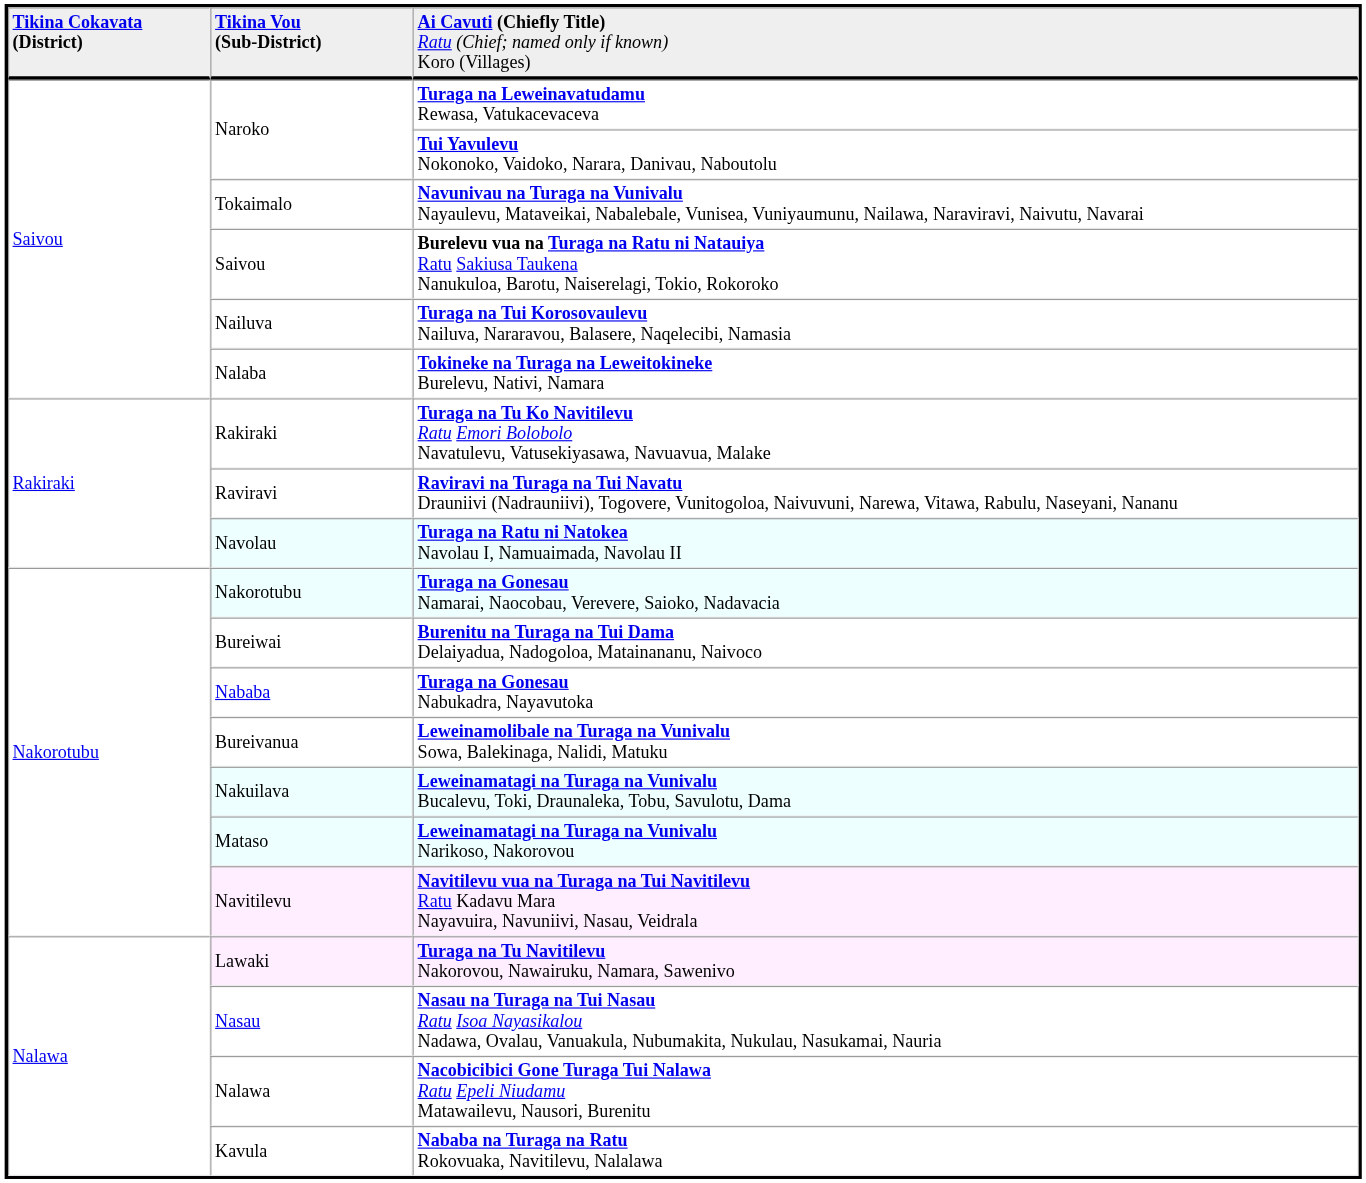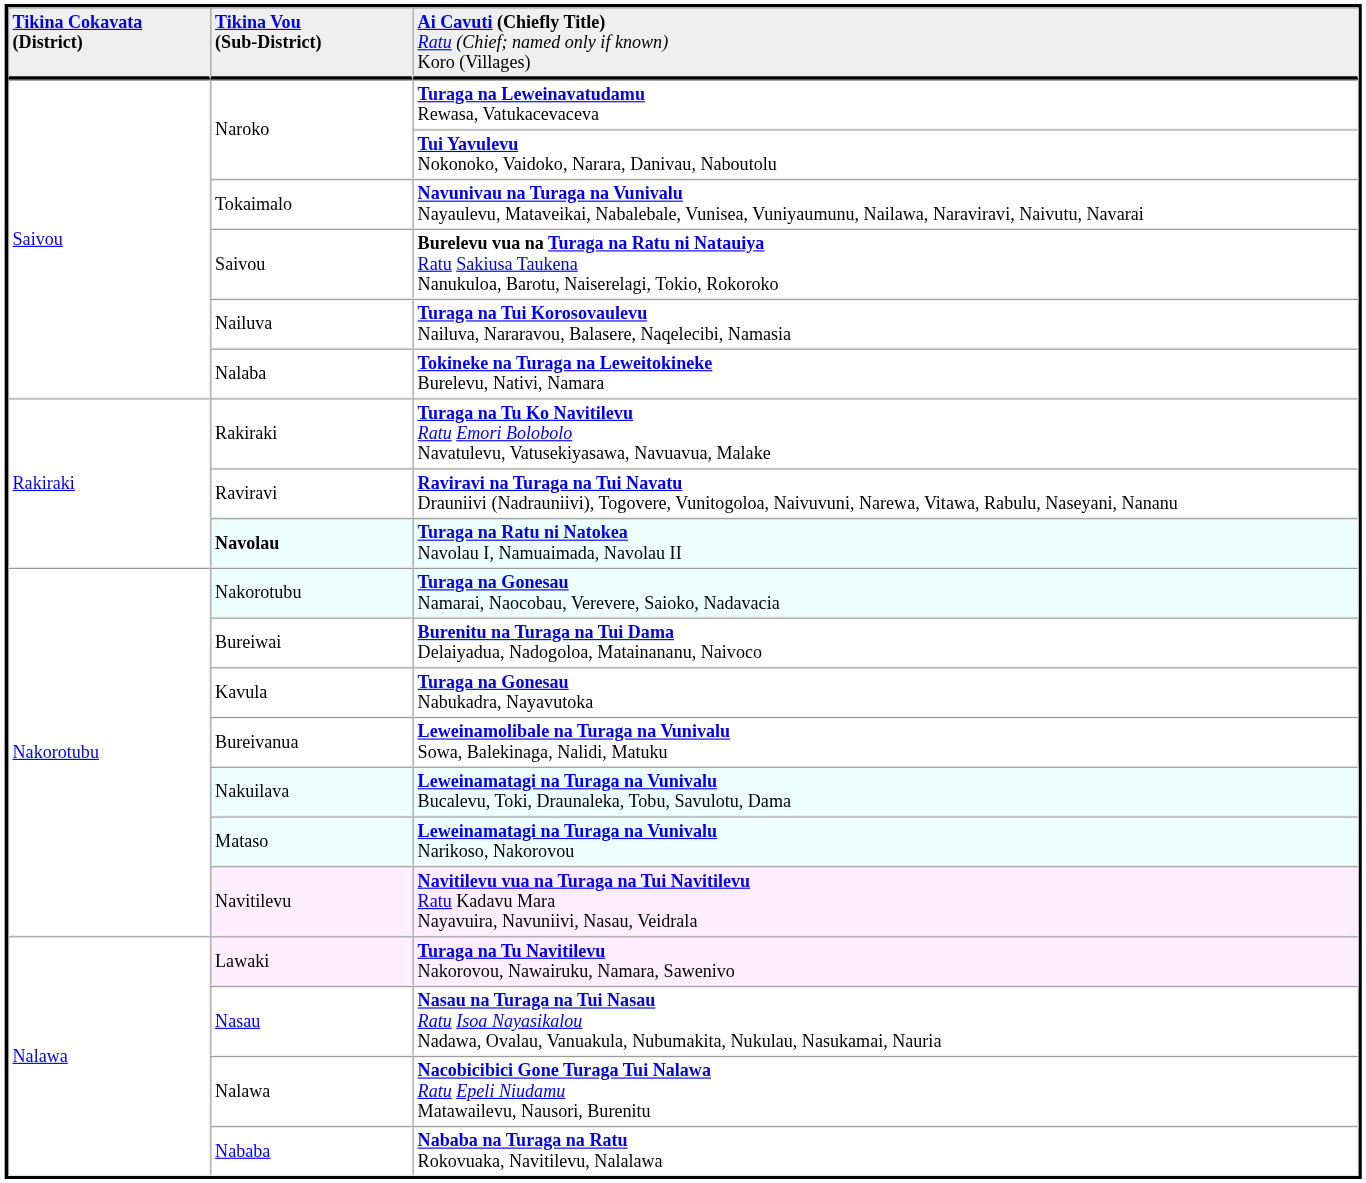 <table table width="95%" border="1" align="center" cellpadding=3 cellspacing=0 style="margin:5px; border:3px solid;">
 <tr>
 <td valign="top" td width="15%" style="border-bottom:3px solid; background:#efefef;"><strong><a href='#'>Tikina Cokavata</a><br>(District)</strong></td>
 <td valign="top" td width="15%" style="border-bottom:3px solid; background:#efefef;"><strong><a href='#'>Tikina Vou</a><br>(Sub-District)</strong></td>
 <td valign="top" td width="70%" style="border-bottom:3px solid; background:#efefef;"><strong><a href='#'>Ai Cavuti</a> (Chiefly Title)</strong><br><em><a href='#'>Ratu</a> (Chief; named only if known)</em><br>Koro (Villages)</td>
 </tr>
 <tr>
 <td rowspan=6><a href='#'>Saivou</a></td>
 <td rowspan=2>Naroko</td>
 <td><strong><a href='#'>Turaga na Leweinavatudamu</a></strong><br>Rewasa, Vatukacevaceva</td>
 </tr>
 <tr>
 <td><strong><a href='#'>Tui Yavulevu</a></strong><br>Nokonoko, Vaidoko, Narara, Danivau, Naboutolu</td>
 </tr>
 <tr>
 <td>Tokaimalo</td>
 <td><strong><a href='#'>Navunivau na Turaga na Vunivalu</a></strong><br>Nayaulevu, Mataveikai, Nabalebale, Vunisea, Vuniyaumunu, Nailawa, Naraviravi, Naivutu, Navarai</td>
 </tr>
 <tr>
 <td>Saivou</td>
 <td><strong>Burelevu vua na <a href='#'>Turaga na Ratu ni Natauiya</a></strong><br><a href='#'>Ratu</a> <a href='#'>Sakiusa Taukena</a><br>Nanukuloa, Barotu, Naiserelagi, Tokio, Rokoroko</td>
 </tr>
 <tr>
 <td>Nailuva</td>
 <td><strong><a href='#'>Turaga na Tui Korosovaulevu</a></strong><br>Nailuva, Nararavou, Balasere, Naqelecibi, Namasia</td>
 </tr>
 <tr>
 <td>Nalaba</td>
 <td><strong><a href='#'>Tokineke na Turaga na Leweitokineke</a></strong><br>Burelevu, Nativi, Namara</td>
 </tr>
 <tr>
 <td rowspan=3><a href='#'>Rakiraki</a></td>
 <td>Rakiraki</td>
 <td><strong><a href='#'>Turaga na Tu Ko Navitilevu</a></strong><br><em><a href='#'>Ratu</a> <a href='#'>Emori Bolobolo</a></em><br>Navatulevu, Vatusekiyasawa, Navuavua, Malake</td>
 </tr>
 <tr>
 <td>Raviravi</td>
 <td><strong><a href='#'>Raviravi na Turaga na Tui Navatu</a></strong><br>Drauniivi (Nadrauniivi), Togovere, Vunitogoloa, Naivuvuni, Narewa, Vitawa, Rabulu, Naseyani, Nananu</td>
 </tr>
 <tr>
-<td style="background-color:#eeffff">Navolau</td>
+<td style="background-color:#eeffff"><strong>Navolau</strong></td>
 <td style="background-color:#eeffff"><strong><a href='#'>Turaga na Ratu ni Natokea</a></strong><br>Navolau I, Namuaimada, Navolau II</td>
 </tr>
 <tr>
 <td rowspan=7><a href='#'>Nakorotubu</a></td>
 <td style="background-color:#eeffff">Nakorotubu</td>
 <td style="background-color:#eeffff"><strong><a href='#'>Turaga na Gonesau</a></strong><br>Namarai, Naocobau, Verevere, Saioko, Nadavacia</td>
 </tr>
 <tr>
 <td>Bureiwai</td>
 <td><strong><a href='#'>Burenitu na Turaga na Tui Dama</a></strong><br>Delaiyadua, Nadogoloa, Matainananu, Naivoco</td>
 </tr>
 <tr>
-<td><a href='#'>Nababa</a></td>
+<td>Kavula</td>
 <td><strong><a href='#'>Turaga na Gonesau</a></strong><br>Nabukadra, Nayavutoka</td>
 </tr>
 <tr>
 <td>Bureivanua</td>
 <td><strong><a href='#'>Leweinamolibale na Turaga na Vunivalu</a></strong><br>Sowa, Balekinaga, Nalidi, Matuku</td>
 </tr>
 <tr>
 <td style="background-color:#eeffff">Nakuilava</td>
 <td style="background-color:#eeffff"><strong><a href='#'>Leweinamatagi na Turaga na Vunivalu</a></strong><br>Bucalevu, Toki, Draunaleka, Tobu, Savulotu, Dama</td>
 </tr>
 <tr>
 <td style="background-color:#eeffff">Mataso</td>
 <td style="background-color:#eeffff"><strong><a href='#'>Leweinamatagi na Turaga na Vunivalu</a></strong><br>Narikoso, Nakorovou</td>
 </tr>
 <tr>
 <td style="background-color:#ffeeff">Navitilevu</td>
 <td style="background-color:#ffeeff"><strong><a href='#'>Navitilevu vua na Turaga na Tui Navitilevu</a></strong><br><a href='#'>Ratu</a> Kadavu Mara<br>Nayavuira, Navuniivi, Nasau, Veidrala</td>
 </tr>
 <tr>
 <td rowspan=4><a href='#'>Nalawa</a></td>
 <td style="background-color:#ffeeff">Lawaki</td>
 <td style="background-color:#ffeeff"><strong><a href='#'>Turaga na Tu Navitilevu</a></strong><br>Nakorovou, Nawairuku, Namara, Sawenivo</td>
 </tr>
 <tr>
 <td><a href='#'>Nasau</a></td>
 <td><strong><a href='#'>Nasau na Turaga na Tui Nasau</a></strong><br><em><a href='#'>Ratu</a> <a href='#'>Isoa Nayasikalou</a></em><br>Nadawa, Ovalau, Vanuakula, Nubumakita, Nukulau, Nasukamai, Nauria</td>
 </tr>
 <tr>
 <td>Nalawa</td>
 <td><strong><a href='#'>Nacobicibici Gone Turaga Tui Nalawa</a></strong><br><em><a href='#'>Ratu</a> <a href='#'>Epeli Niudamu</a></em><br>Matawailevu, Nausori, Burenitu</td>
 </tr>
 <tr>
-<td>Kavula</td>
+<td><a href='#'>Nababa</a></td>
 <td><strong><a href='#'>Nababa na Turaga na Ratu</a></strong><br>Rokovuaka, Navitilevu, Nalalawa</td>
 </tr>
 </table>
